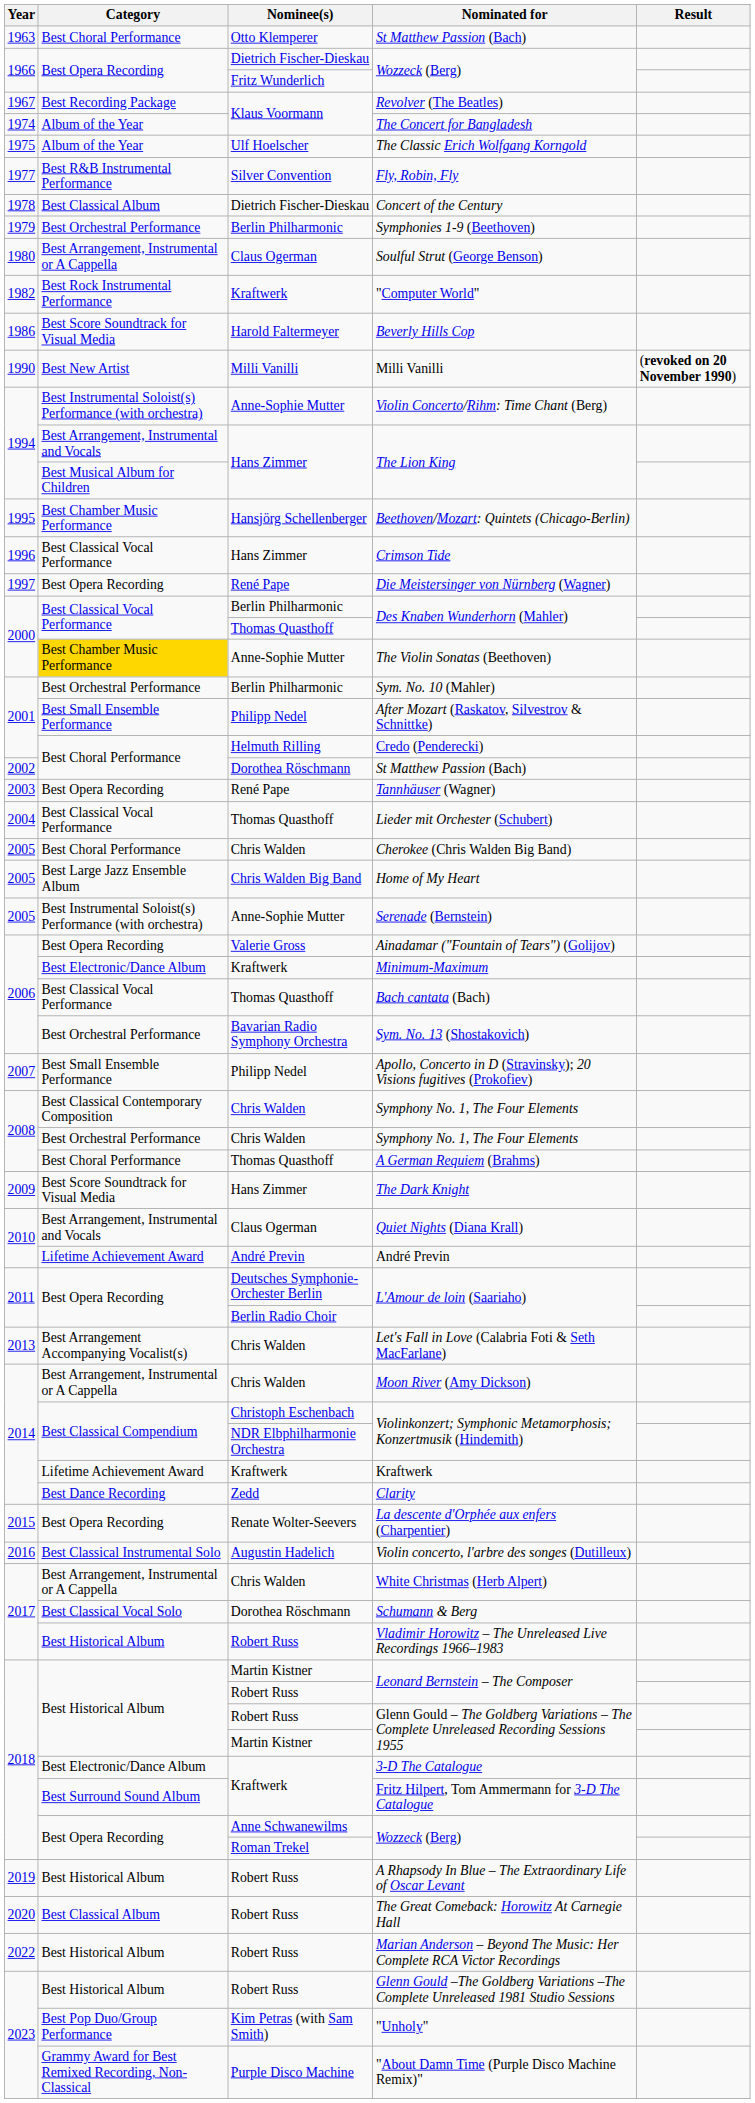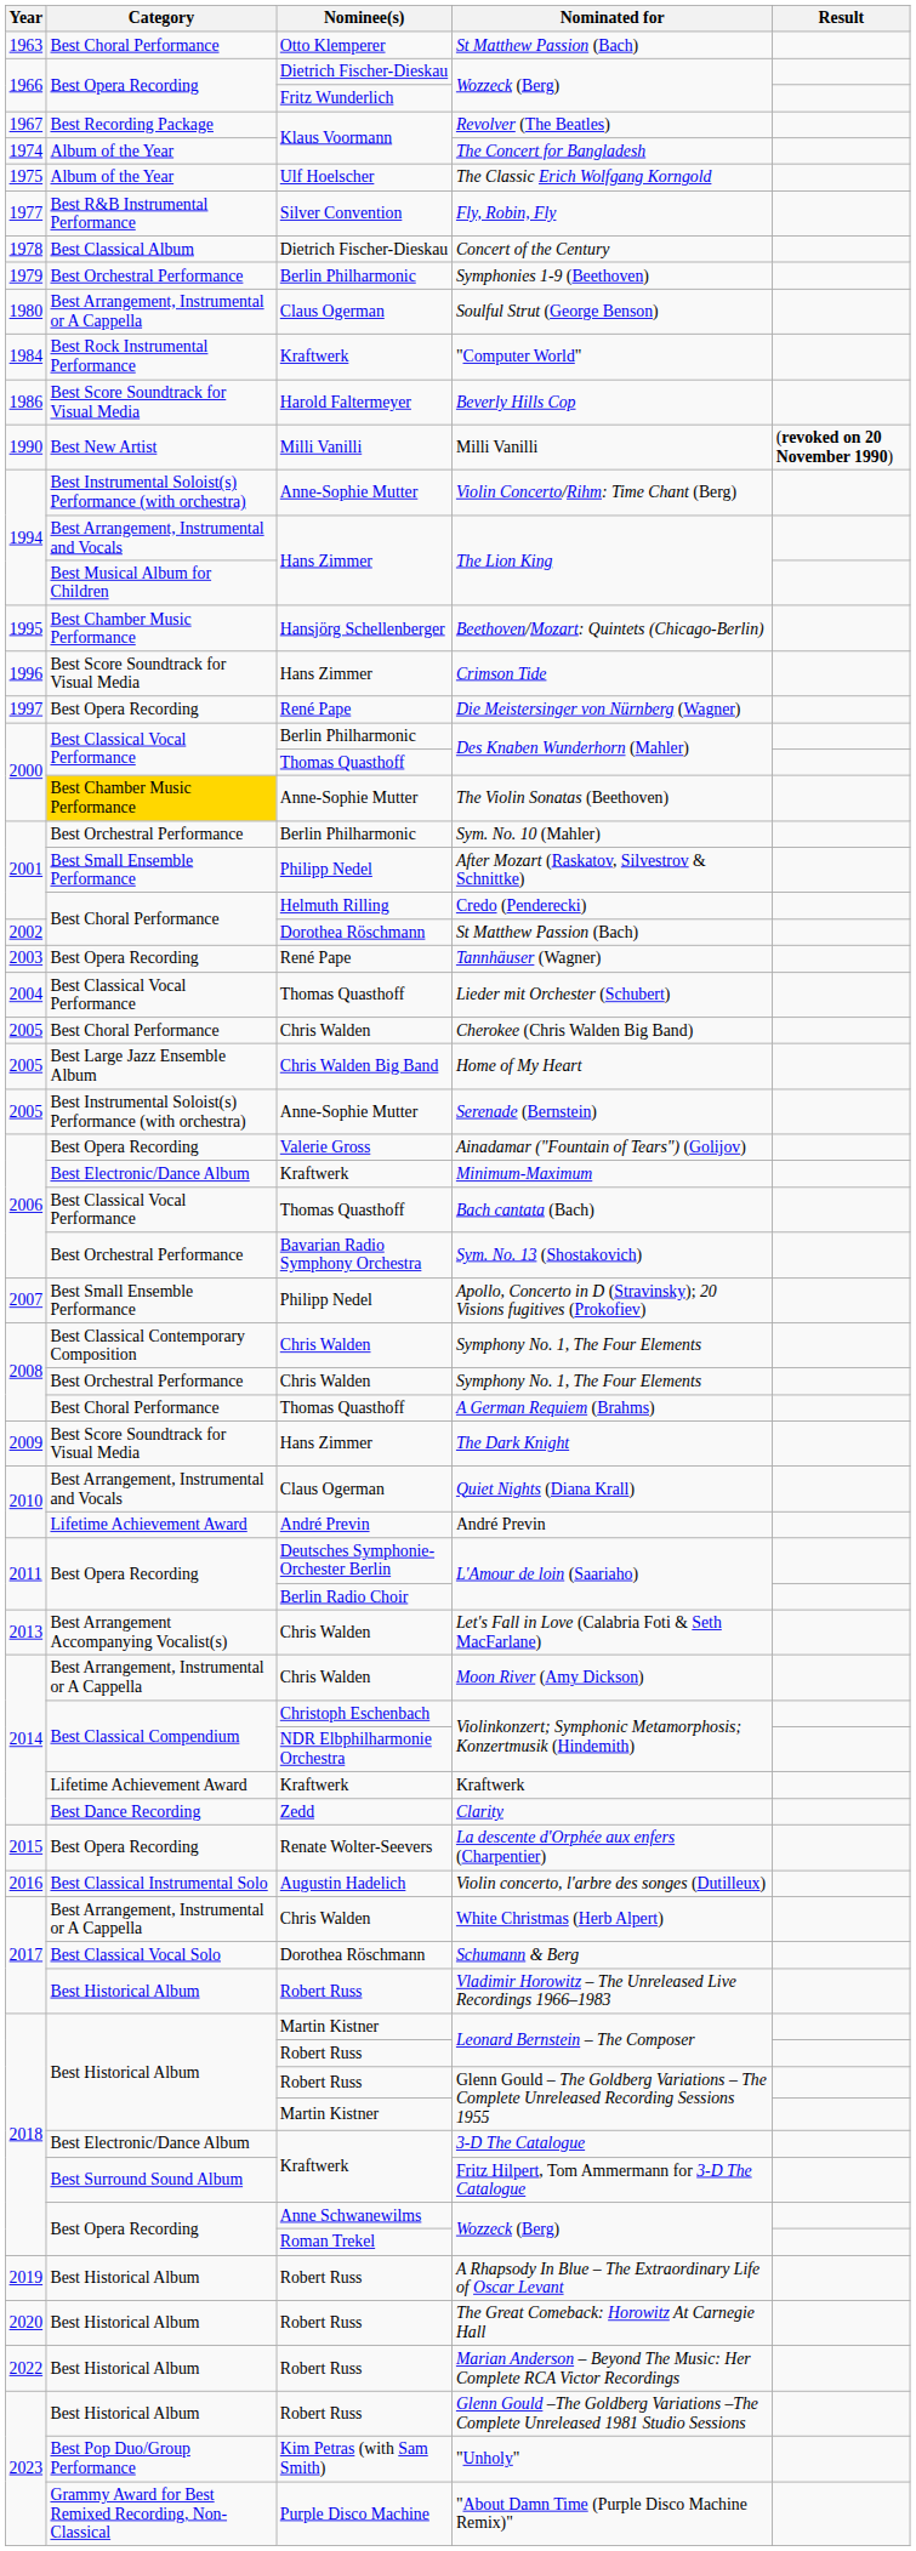 <table class="wikitable">
 <tr>
 <th>Year</th>
 <th>Category</th>
 <th>Nominee(s)</th>
 <th>Nominated for</th>
 <th>Result</th>
 </tr>
 <tr>
 <td><a href='#'>1963</a></td>
 <td><a href='#'>Best Choral Performance</a></td>
 <td><a href='#'>Otto Klemperer</a></td>
 <td><em><a href='#'>St Matthew Passion</a></em> (<a href='#'>Bach</a>)</td>
 <td></td>
 </tr>
 <tr>
 <td rowspan="2"><a href='#'>1966</a></td>
 <td rowspan="2"><a href='#'>Best Opera Recording</a></td>
 <td><a href='#'>Dietrich Fischer-Dieskau</a></td>
 <td rowspan="2"><em><a href='#'>Wozzeck</a></em> (<a href='#'>Berg</a>)</td>
 <td></td>
 </tr>
 <tr>
 <td><a href='#'>Fritz Wunderlich</a></td>
 <td></td>
 </tr>
 <tr>
 <td><a href='#'>1967</a></td>
 <td><a href='#'>Best Recording Package</a></td>
 <td rowspan="2"><a href='#'>Klaus Voormann</a></td>
 <td><em><a href='#'>Revolver</a></em> (<a href='#'>The Beatles</a>)</td>
 <td></td>
 </tr>
 <tr>
 <td><a href='#'>1974</a></td>
 <td><a href='#'>Album of the Year</a></td>
 <td><a href='#'><em>The Concert for Bangladesh</em></a></td>
 <td></td>
 </tr>
 <tr>
 <td><a href='#'>1975</a></td>
 <td><a href='#'>Album of the Year</a></td>
 <td><a href='#'>Ulf Hoelscher</a></td>
 <td><em>The Classic <a href='#'>Erich Wolfgang Korngold</a></em></td>
 <td></td>
 </tr>
 <tr>
 <td><a href='#'>1977</a></td>
 <td><a href='#'>Best R&B Instrumental Performance</a></td>
 <td><a href='#'>Silver Convention</a></td>
 <td><em><a href='#'>Fly, Robin, Fly</a></em></td>
 <td></td>
 </tr>
 <tr>
 <td><a href='#'>1978</a></td>
 <td><a href='#'>Best Classical Album</a></td>
 <td>Dietrich Fischer-Dieskau</td>
 <td><em>Concert of the Century</em></td>
 <td></td>
 </tr>
 <tr>
 <td><a href='#'>1979</a></td>
 <td><a href='#'>Best Orchestral Performance</a></td>
 <td><a href='#'>Berlin Philharmonic</a></td>
 <td><em>Symphonies 1-9</em> (<a href='#'>Beethoven</a>)</td>
 <td></td>
 </tr>
 <tr>
 <td><a href='#'>1980</a></td>
 <td><a href='#'>Best Arrangement, Instrumental or A Cappella</a></td>
 <td><a href='#'>Claus Ogerman</a></td>
 <td><em>Soulful Strut</em> (<a href='#'>George Benson</a>)</td>
 <td></td>
 </tr>
 <tr>
-<td><a href='#'>1982</a></td>
+<td><a href='#'>1984</a></td>
 <td><a href='#'>Best Rock Instrumental Performance</a></td>
 <td><a href='#'>Kraftwerk</a></td>
 <td>"<a href='#'>Computer World</a>"</td>
 <td></td>
 </tr>
 <tr>
 <td><a href='#'>1986</a></td>
 <td><a href='#'>Best Score Soundtrack for Visual Media</a></td>
 <td><a href='#'>Harold Faltermeyer</a></td>
 <td><em><a href='#'>Beverly Hills Cop</a></em></td>
 <td></td>
 </tr>
 <tr>
 <td><a href='#'>1990</a></td>
 <td><a href='#'>Best New Artist</a></td>
 <td><a href='#'>Milli Vanilli</a></td>
 <td>Milli Vanilli</td>
 <td> (<strong>revoked on 20 November 1990</strong>)</td>
 </tr>
 <tr>
 <td rowspan="3"><a href='#'>1994</a></td>
 <td><a href='#'>Best Instrumental Soloist(s) Performance (with orchestra)</a></td>
 <td><a href='#'>Anne-Sophie Mutter</a></td>
 <td><em><a href='#'>Violin Concerto</a>/<a href='#'>Rihm</a>: Time Chant</em> (Berg)</td>
 <td></td>
 </tr>
 <tr>
 <td><a href='#'>Best Arrangement, Instrumental and Vocals</a></td>
 <td rowspan="2"><a href='#'>Hans Zimmer</a></td>
 <td rowspan="2"><em><a href='#'>The Lion King</a></em></td>
 <td></td>
 </tr>
 <tr>
 <td><a href='#'>Best Musical Album for Children</a></td>
 <td></td>
 </tr>
 <tr>
 <td><a href='#'>1995</a></td>
 <td><a href='#'>Best Chamber Music Performance</a></td>
 <td><a href='#'>Hansjörg Schellenberger</a></td>
 <td><em><a href='#'>Beethoven</a>/<a href='#'>Mozart</a>: Quintets (Chicago-Berlin)</em></td>
 <td></td>
 </tr>
 <tr>
 <td><a href='#'>1996</a></td>
-<td>Best Classical Vocal Performance</td>
+<td>Best Score Soundtrack for Visual Media</td>
 <td>Hans Zimmer</td>
 <td><em><a href='#'>Crimson Tide</a></em></td>
 <td></td>
 </tr>
 <tr>
 <td><a href='#'>1997</a></td>
 <td>Best Opera Recording</td>
 <td><a href='#'>René Pape</a></td>
 <td><em><a href='#'>Die Meistersinger von Nürnberg</a></em> (<a href='#'>Wagner</a>)</td>
 <td></td>
 </tr>
 <tr>
 <td rowspan="3"><a href='#'>2000</a></td>
 <td rowspan="2"><a href='#'>Best Classical Vocal Performance</a></td>
 <td>Berlin Philharmonic</td>
 <td rowspan="2"><em><a href='#'>Des Knaben Wunderhorn</a></em> (<a href='#'>Mahler</a>)</td>
 <td></td>
 </tr>
 <tr>
 <td><a href='#'>Thomas Quasthoff</a></td>
 <td></td>
 </tr>
 <tr>
 <td style="background: gold;">Best Chamber Music Performance</td>
 <td>Anne-Sophie Mutter</td>
 <td><em>The Violin Sonatas</em> (Beethoven)</td>
 <td></td>
 </tr>
 <tr>
 <td rowspan="3"><a href='#'>2001</a></td>
 <td>Best Orchestral Performance</td>
 <td>Berlin Philharmonic</td>
 <td><em>Sym. No. 10</em> (Mahler)</td>
 <td></td>
 </tr>
 <tr>
 <td><a href='#'>Best Small Ensemble Performance</a></td>
 <td><a href='#'>Philipp Nedel</a></td>
 <td><em>After Mozart</em> (<a href='#'>Raskatov</a>, <a href='#'>Silvestrov</a> & <a href='#'>Schnittke</a>)</td>
 <td></td>
 </tr>
 <tr>
 <td rowspan="2">Best Choral Performance</td>
 <td><a href='#'>Helmuth Rilling</a></td>
 <td><a href='#'>Credo</a> (<a href='#'>Penderecki</a>)</td>
 <td></td>
 </tr>
 <tr>
 <td><a href='#'>2002</a></td>
 <td><a href='#'>Dorothea Röschmann</a></td>
 <td><em>St Matthew Passion</em> (Bach)</td>
 <td></td>
 </tr>
 <tr>
 <td><a href='#'>2003</a></td>
 <td>Best Opera Recording</td>
 <td>René Pape</td>
 <td><em><a href='#'>Tannhäuser</a></em> (Wagner)</td>
 <td></td>
 </tr>
 <tr>
 <td><a href='#'>2004</a></td>
 <td>Best Classical Vocal Performance</td>
 <td>Thomas Quasthoff</td>
 <td><em>Lieder mit Orchester</em> (<a href='#'>Schubert</a>)</td>
 <td></td>
 </tr>
 <tr>
 <td><a href='#'>2005</a></td>
 <td>Best Choral Performance</td>
 <td>Chris Walden</td>
 <td><em>Cherokee</em> (Chris Walden Big Band)</td>
 <td></td>
 </tr>
 <tr>
 <td><a href='#'>2005</a></td>
 <td>Best Large Jazz Ensemble Album</td>
 <td><a href='#'>Chris Walden Big Band</a></td>
 <td><em>Home of My Heart</em></td>
 <td></td>
 </tr>
 <tr>
 <td><a href='#'>2005</a></td>
 <td>Best Instrumental Soloist(s) Performance (with orchestra)</td>
 <td>Anne-Sophie Mutter</td>
 <td><a href='#'><em>Serenade</em></a> (<a href='#'>Bernstein</a>)</td>
 <td></td>
 </tr>
 <tr>
 <td rowspan="4"><a href='#'>2006</a></td>
 <td>Best Opera Recording</td>
 <td><a href='#'>Valerie Gross</a></td>
 <td><em>Ainadamar ("Fountain of Tears")</em> (<a href='#'>Golijov</a>)</td>
 <td></td>
 </tr>
 <tr>
 <td><a href='#'>Best Electronic/Dance Album</a></td>
 <td>Kraftwerk</td>
 <td><em><a href='#'>Minimum-Maximum</a></em></td>
 <td></td>
 </tr>
 <tr>
 <td>Best Classical Vocal Performance</td>
 <td>Thomas Quasthoff</td>
 <td><em><a href='#'>Bach cantata</a></em> (Bach)</td>
 <td></td>
 </tr>
 <tr>
 <td>Best Orchestral Performance</td>
 <td><a href='#'>Bavarian Radio Symphony Orchestra</a></td>
 <td><a href='#'><em>Sym. No. 13</em></a> (<a href='#'>Shostakovich</a>)</td>
 <td></td>
 </tr>
 <tr>
 <td><a href='#'>2007</a></td>
 <td>Best Small Ensemble Performance</td>
 <td>Philipp Nedel</td>
 <td><em>Apollo, Concerto in D</em> (<a href='#'>Stravinsky</a>); <em>20 Visions fugitives</em> (<a href='#'>Prokofiev</a>)</td>
 <td></td>
 </tr>
 <tr>
 <td rowspan="3"><a href='#'>2008</a></td>
 <td>Best Classical Contemporary Composition</td>
 <td><a href='#'>Chris Walden</a></td>
 <td><em>Symphony No. 1, The Four Elements</em></td>
 <td></td>
 </tr>
 <tr>
 <td>Best Orchestral Performance</td>
 <td>Chris Walden</td>
 <td><em>Symphony No. 1, The Four Elements</em></td>
 <td></td>
 </tr>
 <tr>
 <td>Best Choral Performance</td>
 <td>Thomas Quasthoff</td>
 <td><a href='#'><em>A German Requiem</em></a> (<a href='#'>Brahms</a>)</td>
 <td></td>
 </tr>
 <tr>
 <td><a href='#'>2009</a></td>
 <td>Best Score Soundtrack for Visual Media</td>
 <td>Hans Zimmer</td>
 <td><em><a href='#'>The Dark Knight</a></em></td>
 <td></td>
 </tr>
 <tr>
 <td rowspan="2"><a href='#'>2010</a></td>
 <td>Best Arrangement, Instrumental and Vocals</td>
 <td>Claus Ogerman</td>
 <td><a href='#'><em>Quiet Nights</em></a> (<a href='#'>Diana Krall</a>)</td>
 <td></td>
 </tr>
 <tr>
 <td><a href='#'>Lifetime Achievement Award</a></td>
 <td><a href='#'>André Previn</a></td>
 <td>André Previn</td>
 <td></td>
 </tr>
 <tr>
 <td rowspan="2"><a href='#'>2011</a></td>
 <td rowspan="2">Best Opera Recording</td>
 <td><a href='#'>Deutsches Symphonie-Orchester Berlin</a></td>
 <td rowspan="2"><em><a href='#'>L'Amour de loin</a></em> (<a href='#'>Saariaho</a>)</td>
 <td></td>
 </tr>
 <tr>
 <td><a href='#'>Berlin Radio Choir</a></td>
 <td></td>
 </tr>
 <tr>
 <td><a href='#'>2013</a></td>
 <td>Best Arrangement Accompanying Vocalist(s)</td>
 <td>Chris Walden</td>
 <td><em>Let's Fall in Love</em> (Calabria Foti & <a href='#'>Seth MacFarlane</a>)</td>
 <td></td>
 </tr>
 <tr>
 <td rowspan="5"><a href='#'>2014</a></td>
 <td>Best Arrangement, Instrumental or A Cappella</td>
 <td>Chris Walden</td>
 <td><em><a href='#'>Moon River</a></em> (<a href='#'>Amy Dickson</a>)</td>
 <td></td>
 </tr>
 <tr>
 <td rowspan="2"><a href='#'>Best Classical Compendium</a></td>
 <td><a href='#'>Christoph Eschenbach</a></td>
 <td rowspan="2"><em>Violinkonzert; Symphonic Metamorphosis; Konzertmusik</em> (<a href='#'>Hindemith</a>)</td>
 <td></td>
 </tr>
 <tr>
 <td><a href='#'>NDR Elbphilharmonie Orchestra</a></td>
 <td></td>
 </tr>
 <tr>
 <td>Lifetime Achievement Award</td>
 <td>Kraftwerk</td>
 <td>Kraftwerk</td>
 <td></td>
 </tr>
 <tr>
 <td><a href='#'>Best Dance Recording</a></td>
 <td><a href='#'>Zedd</a></td>
 <td><a href='#'><em>Clarity</em></a></td>
 <td></td>
 </tr>
 <tr>
 <td><a href='#'>2015</a></td>
 <td>Best Opera Recording</td>
 <td>Renate Wolter-Seevers</td>
 <td><em><a href='#'>La descente d'Orphée aux enfers</a></em> (<a href='#'>Charpentier</a>)</td>
 <td></td>
 </tr>
 <tr>
 <td><a href='#'>2016</a></td>
 <td><a href='#'>Best Classical Instrumental Solo</a></td>
 <td><a href='#'>Augustin Hadelich</a></td>
 <td><em>Violin concerto, l'arbre des songes</em> (<a href='#'>Dutilleux</a>)</td>
 <td></td>
 </tr>
 <tr>
 <td rowspan="3"><a href='#'>2017</a></td>
 <td>Best Arrangement, Instrumental or A Cappella</td>
 <td>Chris Walden</td>
 <td><a href='#'>White Christmas</a> (<a href='#'>Herb Alpert</a>)</td>
 <td></td>
 </tr>
 <tr>
 <td><a href='#'>Best Classical Vocal Solo</a></td>
 <td>Dorothea Röschmann</td>
 <td><em><a href='#'>Schumann</a> & Berg</em></td>
 <td></td>
 </tr>
 <tr>
 <td><a href='#'>Best Historical Album</a></td>
 <td><a href='#'>Robert Russ</a></td>
 <td><em><a href='#'>Vladimir Horowitz</a></em>  <em>– The Unreleased Live Recordings 1966–1983</em></td>
 <td></td>
 </tr>
 <tr>
 <td rowspan="8"><a href='#'>2018</a></td>
 <td rowspan="4">Best Historical Album</td>
 <td>Martin Kistner</td>
 <td rowspan="2"><em><a href='#'>Leonard Bernstein</a> – The Composer</em></td>
 <td></td>
 </tr>
 <tr>
 <td>Robert Russ</td>
 <td></td>
 </tr>
 <tr>
 <td>Robert Russ</td>
 <td rowspan="2">Glenn Gould <em>– The Goldberg Variations – The Complete Unreleased Recording Sessions 1955</em></td>
 <td></td>
 </tr>
 <tr>
 <td>Martin Kistner</td>
 <td></td>
 </tr>
 <tr>
 <td>Best Electronic/Dance Album</td>
 <td rowspan="2">Kraftwerk</td>
 <td><em><a href='#'>3-D The Catalogue</a></em></td>
 <td></td>
 </tr>
 <tr>
 <td><a href='#'>Best Surround Sound Album</a></td>
 <td><a href='#'>Fritz Hilpert</a>, Tom Ammermann for <em><a href='#'>3-D The Catalogue</a></em></td>
 <td></td>
 </tr>
 <tr>
 <td rowspan="2">Best Opera Recording</td>
 <td><a href='#'>Anne Schwanewilms</a></td>
 <td rowspan="2"><em><a href='#'>Wozzeck</a></em> (<a href='#'>Berg</a>)</td>
 <td></td>
 </tr>
 <tr>
 <td><a href='#'>Roman Trekel</a></td>
 <td></td>
 </tr>
 <tr>
 <td><a href='#'>2019</a></td>
 <td>Best Historical Album</td>
 <td>Robert Russ</td>
 <td><em>A Rhapsody In Blue – The Extraordinary Life of <a href='#'>Oscar Levant</a></em></td>
 <td></td>
 </tr>
 <tr>
 <td><a href='#'>2020</a></td>
-<td><a href='#'>Best Classical Album</a></td>
+<td>Best Historical Album</td>
 <td>Robert Russ</td>
 <td><em>The Great Comeback: <a href='#'>Horowitz</a> At Carnegie Hall</em></td>
 <td></td>
 </tr>
 <tr>
 <td><a href='#'>2022</a></td>
 <td>Best Historical Album</td>
 <td>Robert Russ</td>
 <td><em><a href='#'>Marian Anderson</a> – Beyond The Music: Her Complete RCA Victor Recordings</em></td>
 <td></td>
 </tr>
 <tr>
 <td rowspan="3"><a href='#'>2023</a></td>
 <td>Best Historical Album</td>
 <td>Robert Russ</td>
 <td><em><a href='#'>Glenn Gould</a> –The Goldberg Variations –The Complete Unreleased 1981 Studio Sessions</em></td>
 <td></td>
 </tr>
 <tr>
 <td><a href='#'>Best Pop Duo/Group Performance</a></td>
 <td><a href='#'>Kim Petras</a> (with <a href='#'>Sam Smith</a>)</td>
 <td>"<a href='#'>Unholy</a>"</td>
 <td></td>
 </tr>
 <tr>
 <td><a href='#'>Grammy Award for Best Remixed Recording, Non-Classical</a></td>
 <td><a href='#'>Purple Disco Machine</a></td>
 <td>"<a href='#'>About Damn Time</a> (Purple Disco Machine Remix)"</td>
 <td></td>
 </tr>
 </table>
